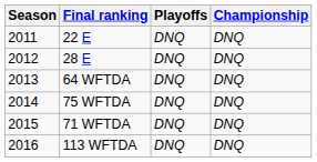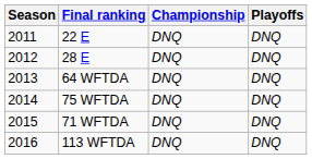 <table class="wikitable sortable">
 <tr>
 <th>Season</th>
 <th><a href='#'>Final ranking</a></th>
+<th><a href='#'>Championship</a></th>
 <th>Playoffs</th>
-<th><a href='#'>Championship</a></th>
 </tr>
 <tr>
 <td>2011</td>
 <td>22 <a href='#'>E</a></td>
 <td><em>DNQ</em></td>
 <td><em>DNQ</em></td>
 </tr>
 <tr>
 <td>2012</td>
 <td>28 <a href='#'>E</a></td>
 <td><em>DNQ</em></td>
 <td><em>DNQ</em></td>
 </tr>
 <tr>
 <td>2013</td>
 <td>64 WFTDA</td>
 <td><em>DNQ</em></td>
 <td><em>DNQ</em></td>
 </tr>
 <tr>
 <td>2014</td>
 <td>75 WFTDA</td>
 <td><em>DNQ</em></td>
 <td><em>DNQ</em></td>
 </tr>
 <tr>
 <td>2015</td>
 <td>71 WFTDA</td>
 <td><em>DNQ</em></td>
 <td><em>DNQ</em></td>
 </tr>
 <tr>
 <td>2016</td>
 <td>113 WFTDA</td>
 <td><em>DNQ</em></td>
 <td><em>DNQ</em></td>
 </tr>
 </table>
